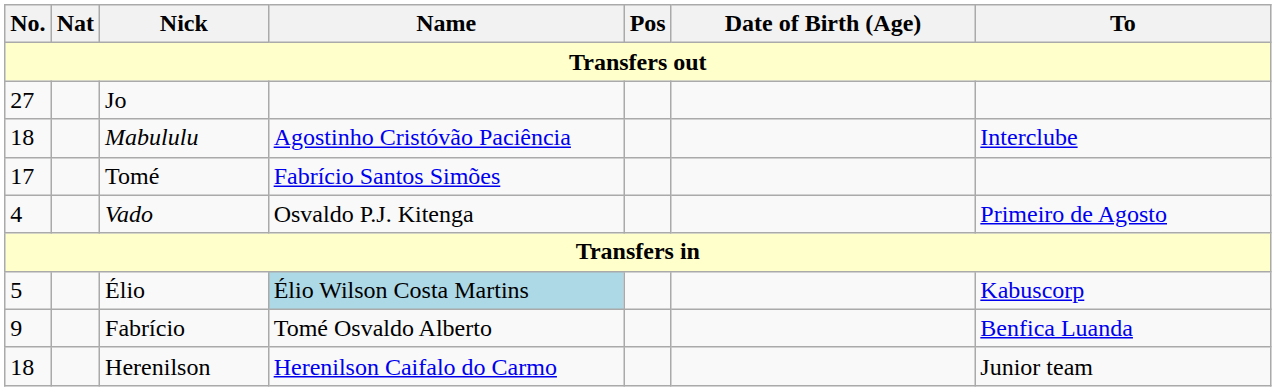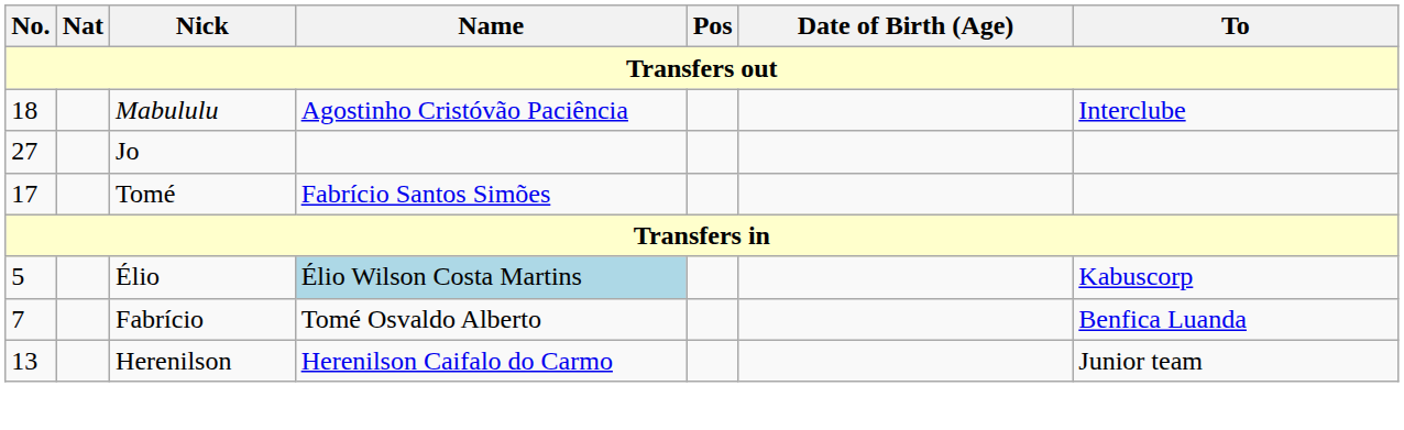 <table class="wikitable ve-ce-branchNode ve-ce-tableNode">
 <tr>
 <th>No.</th>
 <th>Nat</th>
 <th width=105px>Nick</th>
 <th width=230px>Name</th>
 <th>Pos</th>
 <th width=195px>Date of Birth (Age)</th>
 <th width=190px>To</th>
 </tr>
 <tr bgcolor=#ffffcc>
 <td align=center colspan=7><strong>Transfers out</strong></td>
 </tr>
 <tr>
+<td>18</td>
+<td></td>
+<td><em>Mabululu</em></td>
+<td><a href='#'>Agostinho Cristóvão Paciência</a></td>
+<td></td>
+<td></td>
+<td> <a href='#'>Interclube</a></td>
+</tr>
+<tr>
 <td>27</td>
 <td></td>
 <td>Jo</td>
 <td></td>
 <td></td>
 <td></td>
 <td></td>
 </tr>
 <tr>
-<td>18</td>
-<td></td>
-<td><em>Mabululu</em></td>
-<td><a href='#'>Agostinho Cristóvão Paciência</a></td>
-<td></td>
-<td></td>
-<td> <a href='#'>Interclube</a></td>
-</tr>
-<tr>
 <td>17</td>
 <td></td>
 <td>Tomé</td>
 <td><a href='#'>Fabrício Santos Simões</a></td>
 <td></td>
 <td></td>
 <td></td>
-</tr>
-<tr>
-<td>4</td>
-<td></td>
-<td><em>Vado</em></td>
-<td>Osvaldo P.J. Kitenga</td>
-<td></td>
-<td></td>
-<td> <a href='#'>Primeiro de Agosto</a></td>
 </tr>
 <tr bgcolor=#ffffcc>
 <td align=center colspan=7><strong>Transfers in</strong></td>
 </tr>
 <tr>
 <td>5</td>
 <td></td>
 <td>Élio</td>
 <td style="background: lightblue;">Élio Wilson Costa Martins</td>
 <td></td>
 <td></td>
 <td> <a href='#'>Kabuscorp</a></td>
 </tr>
 <tr>
-<td>9</td>
+<td>7</td>
 <td></td>
 <td>Fabrício</td>
 <td>Tomé Osvaldo Alberto</td>
 <td></td>
 <td></td>
 <td> <a href='#'>Benfica Luanda</a></td>
 </tr>
 <tr>
-<td>18</td>
+<td>13</td>
 <td></td>
 <td>Herenilson</td>
 <td><a href='#'>Herenilson Caifalo do Carmo</a></td>
 <td></td>
 <td></td>
 <td> Junior team</td>
 </tr>
 </table>
